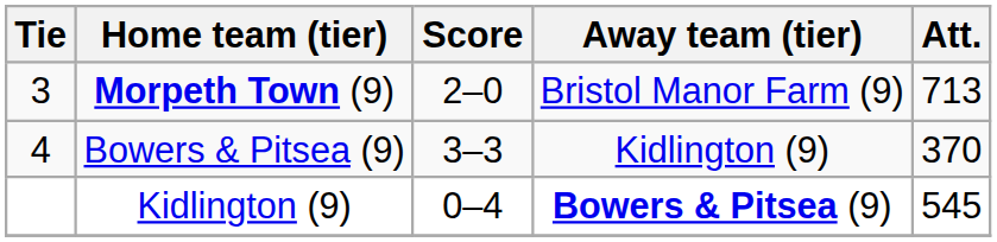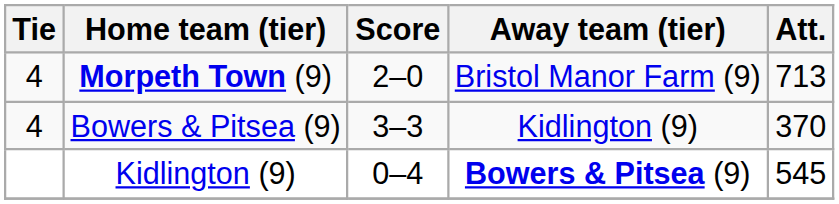 <table class="wikitable" style="text-align: center; font-size:85%">
 <tr>
 <th>Tie</th>
 <th>Home team (tier)</th>
 <th>Score</th>
 <th>Away team (tier)</th>
 <th>Att.</th>
 </tr>
 <tr>
-<td>3</td>
+<td>4</td>
 <td><strong><a href='#'>Morpeth Town</a></strong> (9)</td>
 <td>2–0</td>
 <td><a href='#'>Bristol Manor Farm</a> (9)</td>
 <td>713</td>
 </tr>
 <tr>
 <td>4</td>
 <td><a href='#'>Bowers & Pitsea</a> (9)</td>
 <td>3–3</td>
 <td><a href='#'>Kidlington</a> (9)</td>
 <td>370</td>
 </tr>
 <tr style="background:white;">
 <td><em></em></td>
 <td><a href='#'>Kidlington</a> (9)</td>
 <td>0–4</td>
 <td><strong><a href='#'>Bowers & Pitsea</a></strong> (9)</td>
 <td>545</td>
 </tr>
 <tr>
 </tr>
 </table>
